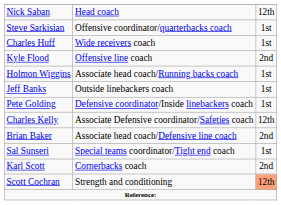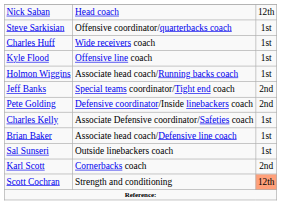 <table class="wikitable" style="font-size:90%;">
 <tr>
 </tr>
 <tr>
 <td><a href='#'>Nick Saban</a></td>
 <td><a href='#'>Head coach</a></td>
 <td align=center>12th</td>
 </tr>
 <tr>
 <td><a href='#'>Steve Sarkisian</a></td>
 <td>Offensive coordinator/<a href='#'>quarterbacks coach</a></td>
 <td align=center>1st</td>
 </tr>
 <tr>
 <td><a href='#'>Charles Huff</a></td>
 <td><a href='#'>Wide receivers</a> coach</td>
 <td align=center>1st</td>
 </tr>
 <tr>
 <td><a href='#'>Kyle Flood</a></td>
 <td><a href='#'>Offensive line</a> coach</td>
-<td align=center>2nd</td>
+<td align=center>1st</td>
 </tr>
 <tr>
 <td><a href='#'>Holmon Wiggins</a></td>
 <td>Associate head coach/<a href='#'>Running backs coach</a></td>
 <td align=center>1st</td>
 </tr>
 <tr>
 <td><a href='#'>Jeff Banks</a></td>
-<td>Outside linebackers coach</td>
-<td align=center>1st</td>
+<td><a href='#'>Special teams</a> coordinator/<a href='#'>Tight end</a> coach</td>
+<td align=center>2nd</td>
 </tr>
 <tr>
 <td><a href='#'>Pete Golding</a></td>
 <td><a href='#'>Defensive coordinator</a>/Inside <a href='#'>linebackers</a> coach</td>
-<td align=center>1st</td>
+<td align=center>2nd</td>
 </tr>
 <tr>
 <td><a href='#'>Charles Kelly</a></td>
 <td>Associate Defensive coordinator/<a href='#'>Safeties</a> coach</td>
-<td align=center>12th</td>
+<td align=center>1st</td>
 </tr>
 <tr>
 <td><a href='#'>Brian Baker</a></td>
 <td>Associate head coach/<a href='#'>Defensive line coach</a></td>
-<td align=center>2nd</td>
+<td align=center>1st</td>
 </tr>
 <tr>
 <td><a href='#'>Sal Sunseri</a></td>
-<td><a href='#'>Special teams</a> coordinator/<a href='#'>Tight end</a> coach</td>
+<td>Outside linebackers coach</td>
 <td align=center>1st</td>
 </tr>
 <tr>
 <td><a href='#'>Karl Scott</a></td>
 <td><a href='#'>Cornerbacks</a> coach</td>
 <td align=center>2nd</td>
 </tr>
 <tr>
 <td><a href='#'>Scott Cochran</a></td>
 <td>Strength and conditioning</td>
 <td align=center style="background: lightsalmon;">12th</td>
 </tr>
 <tr>
 <td colspan="4"  style="font-size:8pt; text-align:center;"><strong>Reference:</strong></td>
 </tr>
 </table>
